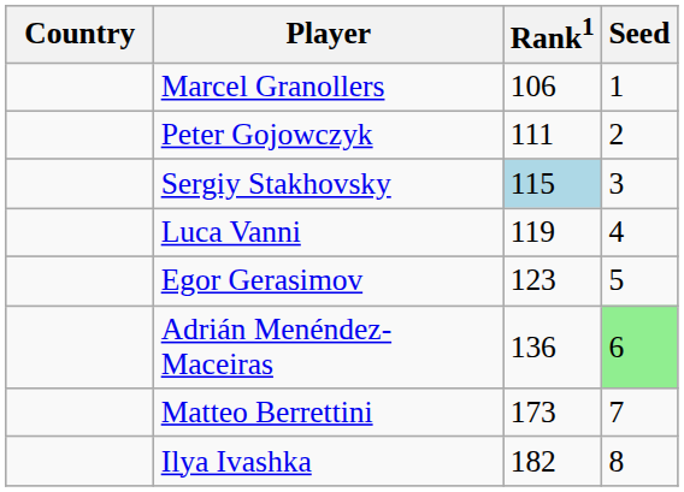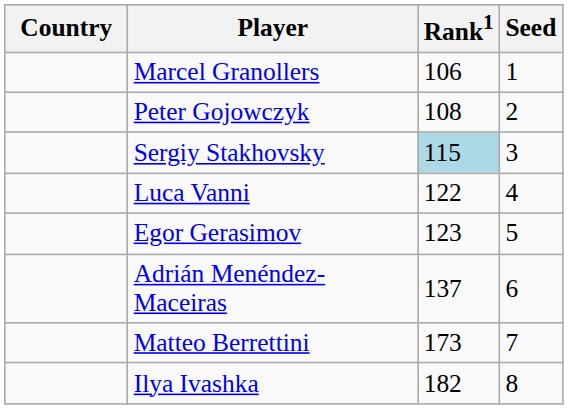 <table class="sortable wikitable">
 <tr>
 <th width="70">Country</th>
 <th width="175">Player</th>
 <th>Rank<sup>1</sup></th>
 <th>Seed</th>
 </tr>
 <tr>
 <td></td>
 <td><a href='#'>Marcel Granollers</a></td>
 <td>106</td>
 <td>1</td>
 </tr>
 <tr>
 <td></td>
 <td><a href='#'>Peter Gojowczyk</a></td>
-<td>111</td>
+<td>108</td>
 <td>2</td>
 </tr>
 <tr>
 <td></td>
 <td><a href='#'>Sergiy Stakhovsky</a></td>
 <td style="background: lightblue;">115</td>
 <td>3</td>
 </tr>
 <tr>
 <td></td>
 <td><a href='#'>Luca Vanni</a></td>
-<td>119</td>
+<td>122</td>
 <td>4</td>
 </tr>
 <tr>
 <td></td>
 <td><a href='#'>Egor Gerasimov</a></td>
 <td>123</td>
 <td>5</td>
 </tr>
 <tr>
 <td></td>
 <td><a href='#'>Adrián Menéndez-Maceiras</a></td>
-<td>136</td>
-<td style="background: lightgreen;">6</td>
+<td>137</td>
+<td>6</td>
 </tr>
 <tr>
 <td></td>
 <td><a href='#'>Matteo Berrettini</a></td>
 <td>173</td>
 <td>7</td>
 </tr>
 <tr>
 <td></td>
 <td><a href='#'>Ilya Ivashka</a></td>
 <td>182</td>
 <td>8</td>
 </tr>
 </table>
